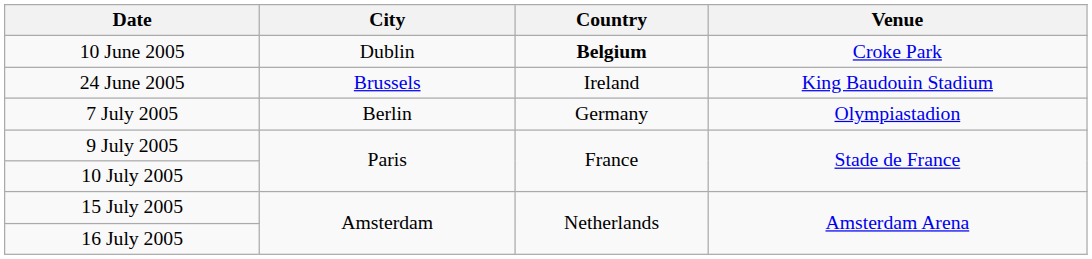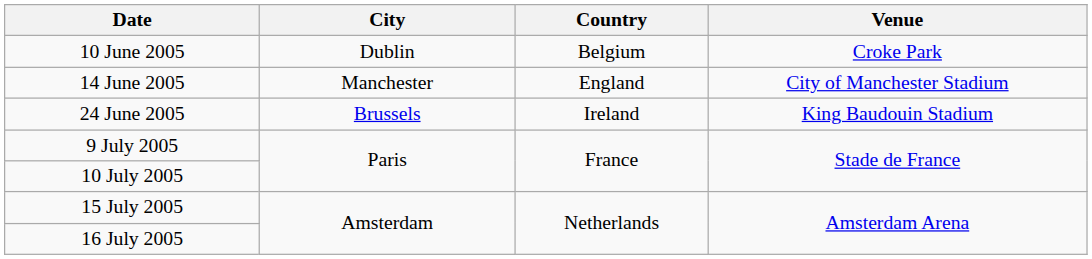 <table class="wikitable" style="text-align:center;">
 <tr>
 <th width="200">Date</th>
 <th width="200">City</th>
 <th width="150">Country</th>
 <th width="300">Venue</th>
 </tr>
 <tr>
 <td>10 June 2005</td>
 <td>Dublin</td>
-<td><strong>Belgium</strong></td>
+<td>Belgium</td>
 <td><a href='#'>Croke Park</a></td>
+</tr>
+<tr>
+<td>14 June 2005</td>
+<td>Manchester</td>
+<td>England</td>
+<td><a href='#'>City of Manchester Stadium</a></td>
 </tr>
 <tr>
 <td>24 June 2005</td>
 <td><a href='#'>Brussels</a></td>
 <td>Ireland</td>
 <td><a href='#'>King Baudouin Stadium</a></td>
-</tr>
-<tr>
-<td>7 July 2005</td>
-<td>Berlin</td>
-<td>Germany</td>
-<td><a href='#'>Olympiastadion</a></td>
 </tr>
 <tr>
 <td>9 July 2005</td>
 <td rowspan="2">Paris</td>
 <td rowspan="2">France</td>
 <td rowspan="2"><a href='#'>Stade de France</a></td>
 </tr>
 <tr>
 <td>10 July 2005</td>
 </tr>
 <tr>
 <td>15 July 2005</td>
 <td rowspan="2">Amsterdam</td>
 <td rowspan="2">Netherlands</td>
 <td rowspan="2"><a href='#'>Amsterdam Arena</a></td>
 </tr>
 <tr>
 <td>16 July 2005</td>
 </tr>
 </table>
